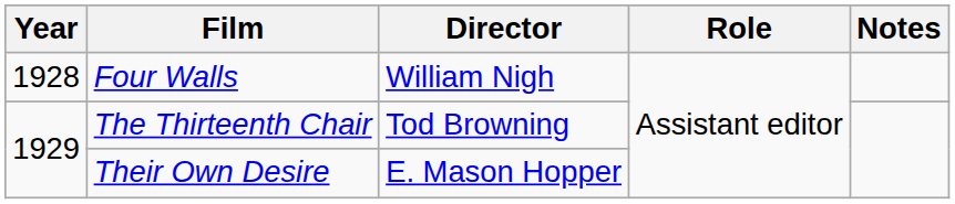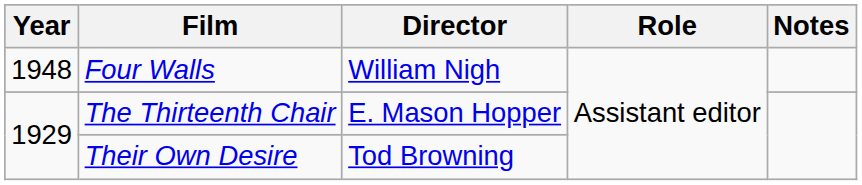 <table class="wikitable">
 <tr>
 <th>Year</th>
 <th>Film</th>
 <th>Director</th>
 <th>Role</th>
 <th>Notes</th>
 </tr>
 <tr>
-<td>1928</td>
+<td>1948</td>
 <td><em><a href='#'>Four Walls</a></em></td>
 <td><a href='#'>William Nigh</a></td>
 <td rowspan=3>Assistant editor</td>
 <td></td>
 </tr>
 <tr>
 <td rowspan=2>1929</td>
 <td><em><a href='#'>The Thirteenth Chair</a></em></td>
-<td><a href='#'>Tod Browning</a></td>
+<td><a href='#'>E. Mason Hopper</a></td>
 <td rowspan=2><small></small></td>
 </tr>
 <tr>
 <td><em><a href='#'>Their Own Desire</a></em></td>
-<td><a href='#'>E. Mason Hopper</a></td>
+<td><a href='#'>Tod Browning</a></td>
 </tr>
 </table>
